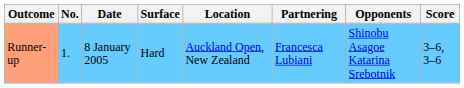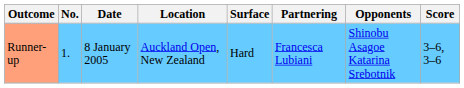 <table class="wikitable">
 <tr>
 <th>Outcome</th>
 <th>No.</th>
 <th>Date</th>
+<th>Location</th>
 <th>Surface</th>
-<th>Location</th>
 <th>Partnering</th>
 <th>Opponents</th>
 <th>Score</th>
 </tr>
 <tr bgcolor="66CCFF">
 <td bgcolor="FFA07A">Runner-up</td>
 <td>1.</td>
 <td>8 January 2005</td>
+<td><a href='#'>Auckland Open</a>, New Zealand</td>
 <td>Hard</td>
-<td><a href='#'>Auckland Open</a>, New Zealand</td>
 <td> <a href='#'>Francesca Lubiani</a></td>
 <td> <a href='#'>Shinobu Asagoe</a> <br>  <a href='#'>Katarina Srebotnik</a></td>
 <td>3–6, 3–6</td>
 </tr>
 </table>
